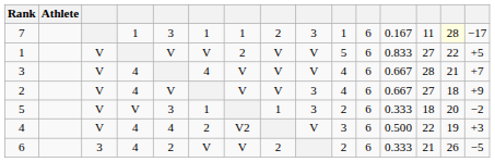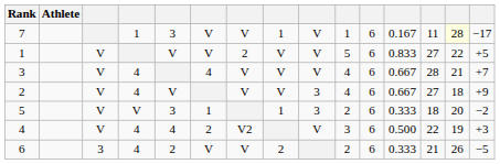 <table class="wikitable" style="text-align:center">
 <tr>
 <th width=30>Rank</th>
 <th>Athlete</th>
 <th width="40"></th>
 <th width="40"></th>
 <th width="40"></th>
 <th width="40"></th>
 <th width="40"></th>
 <th width="40"></th>
 <th width="40"></th>
 <th width="25"></th>
 <th width="25"></th>
 <th width="40"></th>
 <th width="25"></th>
 <th width="25"></th>
 <th width="25"></th>
 </tr>
 <tr>
 <td>7</td>
 <td align=left></td>
 <th></th>
 <td>1</td>
 <td>3</td>
+<td>V</td>
+<td>V</td>
 <td>1</td>
-<td>1</td>
-<td>2</td>
-<td>3</td>
+<td>V</td>
 <td>1</td>
 <td>6</td>
 <td>0.167</td>
 <td>11</td>
 <td style="background: lightyellow;">28</td>
 <td>−17</td>
 </tr>
 <tr>
 <td>1</td>
 <td align=left></td>
 <td>V</td>
 <th></th>
 <td>V</td>
 <td>V</td>
 <td>2</td>
 <td>V</td>
 <td>V</td>
 <td>5</td>
 <td>6</td>
 <td>0.833</td>
 <td>27</td>
 <td>22</td>
 <td>+5</td>
 </tr>
 <tr>
 <td>3</td>
 <td align=left></td>
 <td>V</td>
 <td>4</td>
 <th></th>
 <td>4</td>
 <td>V</td>
 <td>V</td>
 <td>V</td>
 <td>4</td>
 <td>6</td>
 <td>0.667</td>
 <td>28</td>
 <td>21</td>
 <td>+7</td>
 </tr>
 <tr>
 <td>2</td>
 <td align=left></td>
 <td>V</td>
 <td>4</td>
 <td>V</td>
 <th></th>
 <td>V</td>
 <td>V</td>
 <td>3</td>
 <td>4</td>
 <td>6</td>
 <td>0.667</td>
 <td>27</td>
 <td>18</td>
 <td>+9</td>
 </tr>
 <tr>
 <td>5</td>
 <td align=left></td>
 <td>V</td>
 <td>V</td>
 <td>3</td>
 <td>1</td>
 <th></th>
 <td>1</td>
 <td>3</td>
 <td>2</td>
 <td>6</td>
 <td>0.333</td>
 <td>18</td>
 <td>20</td>
 <td>−2</td>
 </tr>
 <tr>
 <td>4</td>
 <td align=left></td>
 <td>V</td>
 <td>4</td>
 <td>4</td>
 <td>2</td>
 <td>V2</td>
 <th></th>
 <td>V</td>
 <td>3</td>
 <td>6</td>
 <td>0.500</td>
 <td>22</td>
 <td>19</td>
 <td>+3</td>
 </tr>
 <tr>
 <td>6</td>
 <td align=left></td>
 <td>3</td>
 <td>4</td>
 <td>2</td>
 <td>V</td>
 <td>V</td>
 <td>2</td>
 <th></th>
 <td>2</td>
 <td>6</td>
 <td>0.333</td>
 <td>21</td>
 <td>26</td>
 <td>−5</td>
 </tr>
 </table>
